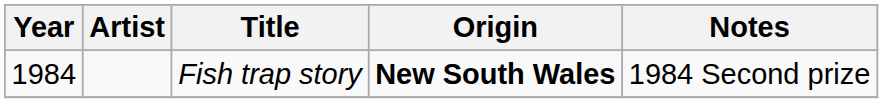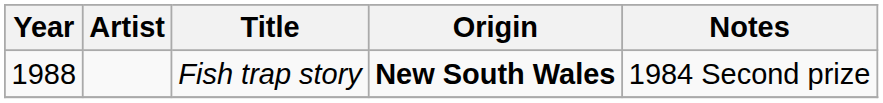 <table class="wikitable sortable">
 <tr>
 <th>Year</th>
 <th>Artist</th>
 <th>Title</th>
 <th>Origin</th>
 <th>Notes</th>
 </tr>
 <tr>
-<td>1984</td>
+<td>1988</td>
 <td></td>
 <td><em>Fish trap story</em></td>
 <td><strong>New South Wales</strong></td>
 <td>1984 Second prize</td>
 </tr>
 <tr>
 </tr>
 </table>
